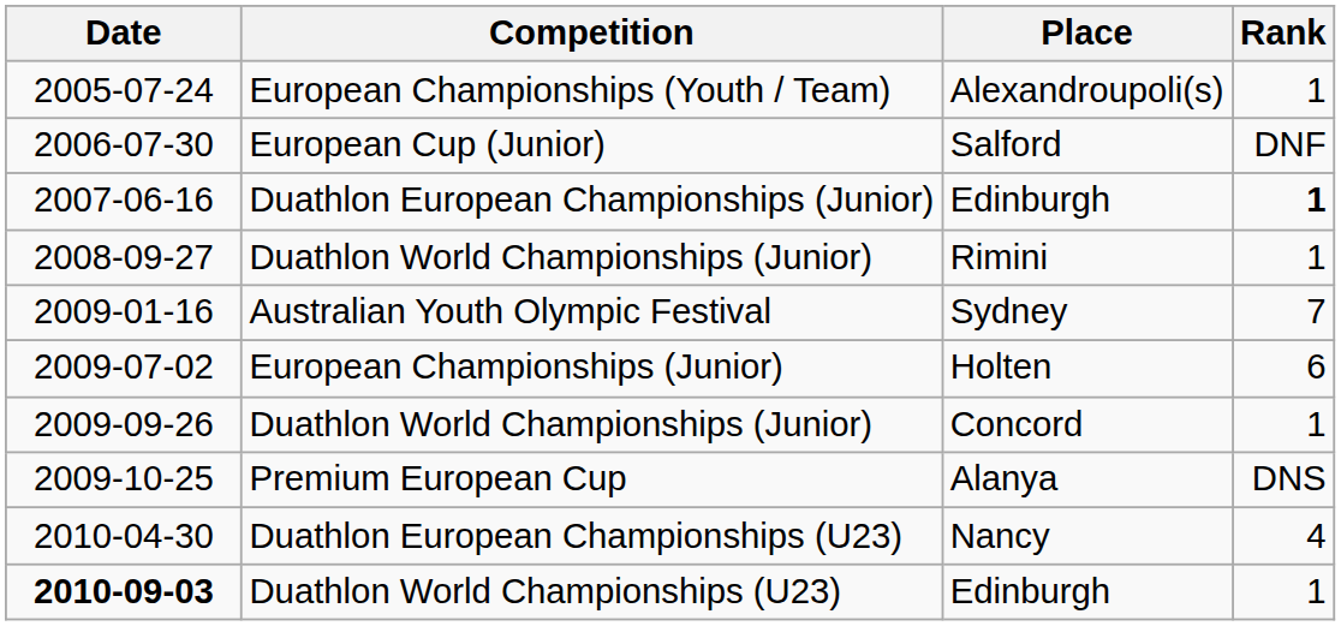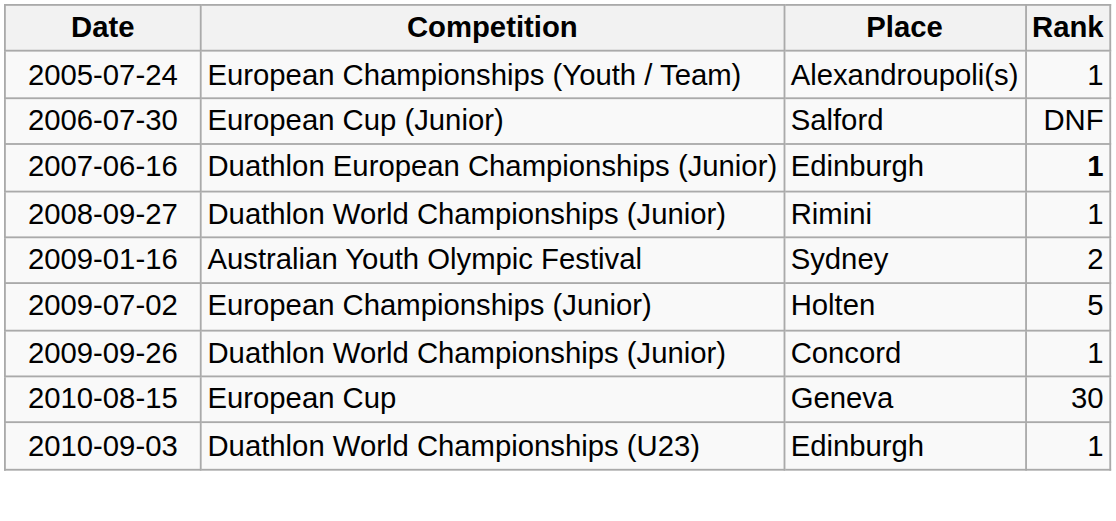 <table class="wikitable sortable">
 <tr>
 <th>Date</th>
 <th>Competition</th>
 <th>Place</th>
 <th>Rank</th>
 </tr>
 <tr>
 <td style="text-align:right">  2005-07-24  </td>
 <td>European Championships (Youth / Team)</td>
 <td>Alexandroupoli(s)</td>
 <td style="text-align:right">1</td>
 </tr>
 <tr>
 <td style="text-align:right">  2006-07-30  </td>
 <td>European Cup (Junior)</td>
 <td>Salford</td>
 <td style="text-align:right">DNF</td>
 </tr>
 <tr>
 <td style="text-align:right">  2007-06-16  </td>
 <td>Duathlon European Championships (Junior)</td>
 <td>Edinburgh</td>
 <td style="text-align:right"><strong>1</strong></td>
 </tr>
 <tr>
 <td style="text-align:right">  2008-09-27  </td>
 <td>Duathlon World Championships (Junior)</td>
 <td>Rimini</td>
 <td style="text-align:right">1</td>
 </tr>
 <tr>
 <td style="text-align:right">  2009-01-16  </td>
 <td>Australian Youth Olympic Festival</td>
 <td>Sydney</td>
-<td style="text-align:right">7</td>
+<td style="text-align:right">2</td>
 </tr>
 <tr>
 <td style="text-align:right">  2009-07-02  </td>
 <td>European Championships (Junior)</td>
 <td>Holten</td>
-<td style="text-align:right">6</td>
+<td style="text-align:right">5</td>
 </tr>
 <tr>
 <td style="text-align:right">  2009-09-26  </td>
 <td>Duathlon World Championships (Junior)</td>
 <td>Concord</td>
 <td style="text-align:right">1</td>
 </tr>
 <tr>
-<td style="text-align:right">  2009-10-25  </td>
-<td>Premium European Cup</td>
-<td>Alanya</td>
-<td style="text-align:right">DNS</td>
+<td style="text-align:right">  2010-08-15  </td>
+<td>European Cup</td>
+<td>Geneva</td>
+<td style="text-align:right">30</td>
 </tr>
 <tr>
-<td style="text-align:right">  2010-04-30  </td>
-<td>Duathlon European Championships (U23)</td>
-<td>Nancy</td>
-<td style="text-align:right">4</td>
-</tr>
-<tr>
-<td style="text-align:right"><strong>  2010-09-03  </strong></td>
+<td style="text-align:right">  2010-09-03  </td>
 <td>Duathlon World Championships (U23)</td>
 <td>Edinburgh</td>
 <td style="text-align:right">1</td>
 </tr>
 </table>
